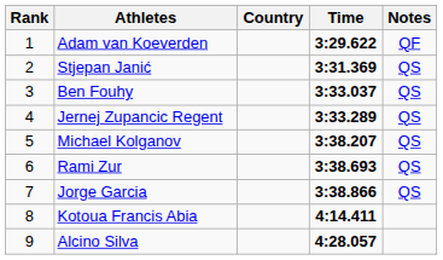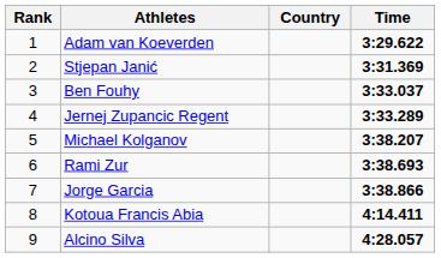 <table class="wikitable sortable" width=50% style="text-align:center">
 <tr>
 <th>Rank</th>
 <th>Athletes</th>
 <th>Country</th>
 <th>Time</th>
-<th>Notes</th>
 </tr>
 <tr>
 <td>1</td>
 <td align=left><a href='#'>Adam van Koeverden</a></td>
 <td align=left></td>
 <td><strong>3:29.622  </strong></td>
-<td><a href='#'>QF</a></td>
 </tr>
 <tr>
 <td>2</td>
 <td align=left><a href='#'>Stjepan Janić</a></td>
 <td align=left></td>
 <td><strong>3:31.369 </strong></td>
-<td><a href='#'>QS</a></td>
 </tr>
 <tr>
 <td>3</td>
 <td align=left><a href='#'>Ben Fouhy</a></td>
 <td align=left></td>
 <td><strong>3:33.037 </strong></td>
-<td><a href='#'>QS</a></td>
 </tr>
 <tr>
 <td>4</td>
 <td align=left><a href='#'>Jernej Zupancic Regent</a></td>
 <td align=left></td>
 <td><strong>3:33.289  </strong></td>
-<td><a href='#'>QS</a></td>
 </tr>
 <tr>
 <td>5</td>
 <td align=left><a href='#'>Michael Kolganov</a></td>
 <td align=left></td>
 <td><strong>3:38.207 </strong></td>
-<td><a href='#'>QS</a></td>
 </tr>
 <tr>
 <td>6</td>
 <td align=left><a href='#'>Rami Zur</a></td>
 <td align=left></td>
 <td><strong>3:38.693 </strong></td>
-<td><a href='#'>QS</a></td>
 </tr>
 <tr>
 <td>7</td>
 <td align=left><a href='#'>Jorge Garcia</a></td>
 <td align=left></td>
 <td><strong>3:38.866 </strong></td>
-<td><a href='#'>QS</a></td>
 </tr>
 <tr>
 <td>8</td>
 <td align=left><a href='#'>Kotoua Francis Abia</a></td>
 <td align=left></td>
 <td><strong>4:14.411 </strong></td>
-<td></td>
 </tr>
 <tr>
 <td>9</td>
 <td align=left><a href='#'>Alcino Silva</a></td>
 <td align=left></td>
 <td><strong>4:28.057</strong></td>
-<td></td>
 </tr>
 </table>
